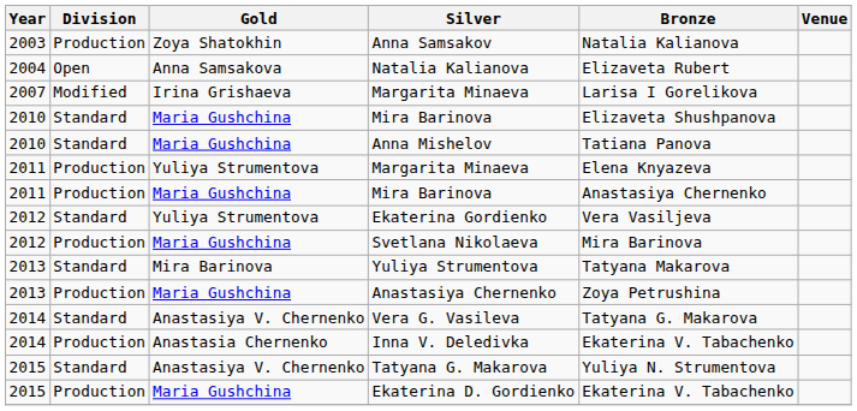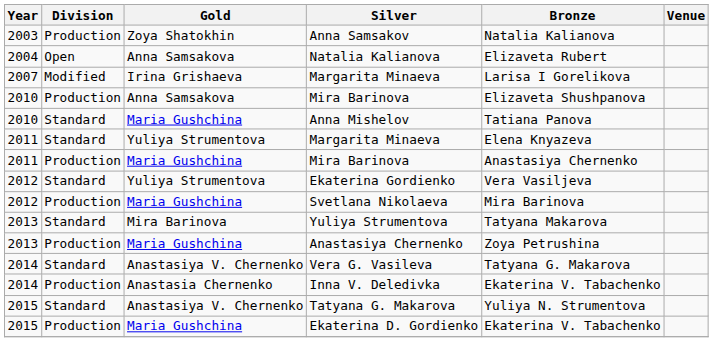 <table class="wikitable sortable" style="text-align: left;">
 <tr>
 <th>Year</th>
 <th>Division</th>
 <th> Gold</th>
 <th> Silver</th>
 <th> Bronze</th>
 <th>Venue</th>
 </tr>
 <tr>
 <td>2003</td>
 <td>Production</td>
 <td> Zoya Shatokhin</td>
 <td> Anna Samsakov</td>
 <td> Natalia Kalianova</td>
 <td></td>
 </tr>
 <tr>
 <td>2004</td>
 <td>Open</td>
 <td> Anna Samsakova</td>
 <td> Natalia Kalianova</td>
 <td> Elizaveta Rubert</td>
 <td></td>
 </tr>
 <tr>
 <td>2007</td>
 <td>Modified</td>
 <td> Irina Grishaeva</td>
 <td> Margarita Minaeva</td>
 <td> Larisa I Gorelikova</td>
 <td></td>
 </tr>
 <tr>
 <td>2010</td>
-<td>Standard</td>
-<td> <a href='#'>Maria Gushchina</a></td>
+<td>Production</td>
+<td> Anna Samsakova</td>
 <td> Mira Barinova</td>
 <td> Elizaveta Shushpanova</td>
 <td></td>
 </tr>
 <tr>
 <td>2010</td>
 <td>Standard</td>
 <td> <a href='#'>Maria Gushchina</a></td>
 <td> Anna Mishelov</td>
 <td> Tatiana Panova</td>
 <td></td>
 </tr>
 <tr>
 <td>2011</td>
-<td>Production</td>
+<td>Standard</td>
 <td> Yuliya Strumentova</td>
 <td> Margarita Minaeva</td>
 <td> Elena Knyazeva</td>
 <td></td>
 </tr>
 <tr>
 <td>2011</td>
 <td>Production</td>
 <td> <a href='#'>Maria Gushchina</a></td>
 <td> Mira Barinova</td>
 <td> Anastasiya Chernenko</td>
 <td></td>
 </tr>
 <tr>
 <td>2012</td>
 <td>Standard</td>
 <td> Yuliya Strumentova</td>
 <td> Ekaterina Gordienko</td>
 <td> Vera Vasiljeva</td>
 <td></td>
 </tr>
 <tr>
 <td>2012</td>
 <td>Production</td>
 <td> <a href='#'>Maria Gushchina</a></td>
 <td> Svetlana Nikolaeva</td>
 <td> Mira Barinova</td>
 <td></td>
 </tr>
 <tr>
 <td>2013</td>
 <td>Standard</td>
 <td> Mira Barinova</td>
 <td> Yuliya Strumentova</td>
 <td> Tatyana Makarova</td>
 <td></td>
 </tr>
 <tr>
 <td>2013</td>
 <td>Production</td>
 <td> <a href='#'>Maria Gushchina</a></td>
 <td> Anastasiya Chernenko</td>
 <td> Zoya Petrushina</td>
 <td></td>
 </tr>
 <tr>
 <td>2014</td>
 <td>Standard</td>
 <td> Anastasiya V. Chernenko</td>
 <td> Vera G. Vasileva</td>
 <td> Tatyana G. Makarova</td>
 <td></td>
 </tr>
 <tr>
 <td>2014</td>
 <td>Production</td>
 <td> Anastasia Chernenko</td>
 <td> Inna V. Deledivka</td>
 <td> Ekaterina V. Tabachenko</td>
 <td></td>
 </tr>
 <tr>
 <td>2015</td>
 <td>Standard</td>
 <td> Anastasiya V. Chernenko</td>
 <td> Tatyana G. Makarova</td>
 <td> Yuliya N. Strumentova</td>
 <td></td>
 </tr>
 <tr>
 <td>2015</td>
 <td>Production</td>
 <td> <a href='#'>Maria Gushchina</a></td>
 <td> Ekaterina D. Gordienko</td>
 <td> Ekaterina V. Tabachenko</td>
 <td></td>
 </tr>
 <tr>
 </tr>
 </table>
